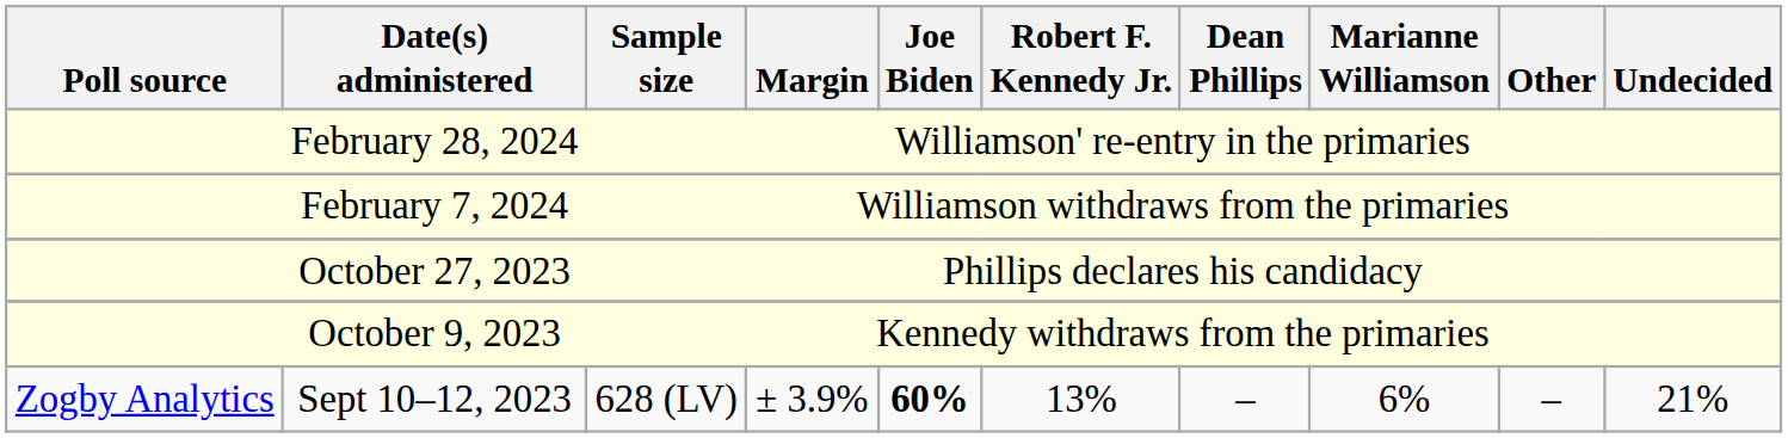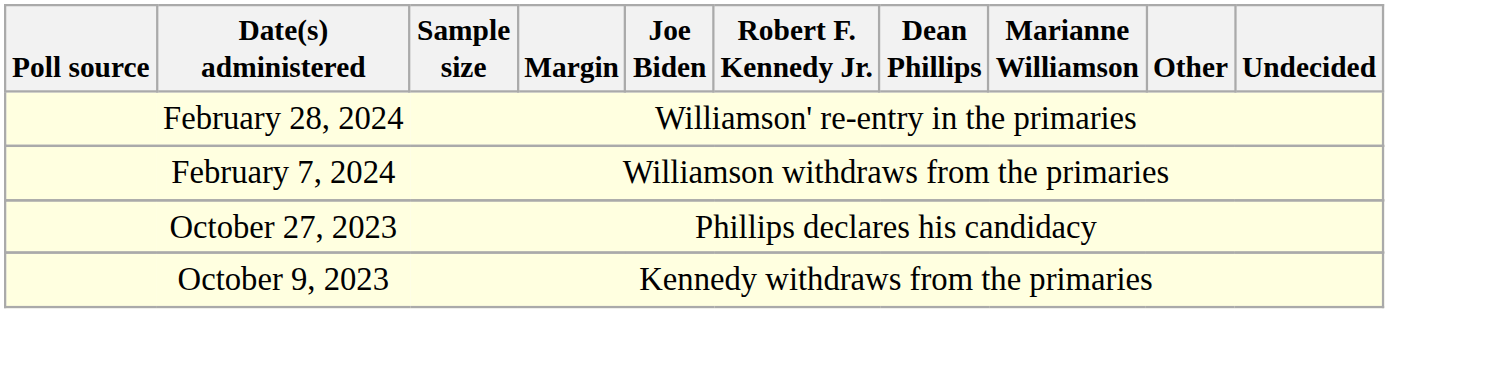 <table class="wikitable tpl-blanktable" style="font-size:90%;text-align:center;">
 <tr valign=bottom style="font-size:90%;">
 <th>Poll source</th>
 <th>Date(s)<br>administered</th>
 <th>Sample<br>size</th>
 <th>Margin<br></th>
 <th>Joe<br>Biden</th>
 <th>Robert F.<br>Kennedy Jr.</th>
 <th>Dean<br>Phillips</th>
 <th>Marianne<br>Williamson</th>
 <th>Other</th>
 <th>Undecided</th>
 </tr>
 <tr style=background:lightyellow>
 <td style=border-right-style:hidden></td>
 <td style=border-right-style:hidden>February 28, 2024</td>
 <td colspan=8>Williamson' re-entry in the primaries</td>
 </tr>
 <tr>
 </tr>
 <tr style=background:lightyellow>
 <td style=border-right-style:hidden></td>
 <td style=border-right-style:hidden>February 7, 2024</td>
 <td colspan=8>Williamson withdraws from the primaries</td>
 </tr>
 <tr>
 </tr>
 <tr style=background:lightyellow>
 <td style=border-right-style:hidden></td>
 <td style=border-right-style:hidden>October 27, 2023</td>
 <td colspan=8>Phillips declares his candidacy</td>
 </tr>
 <tr>
 </tr>
 <tr style=background:lightyellow>
 <td style=border-right-style:hidden></td>
 <td style=border-right-style:hidden>October 9, 2023</td>
 <td colspan=8>Kennedy withdraws from the primaries</td>
 </tr>
-<tr>
-<td><a href='#'>Zogby Analytics</a></td>
-<td>Sept 10–12, 2023</td>
-<td>628 (LV)</td>
-<td>± 3.9%</td>
-<td><strong>60%</strong></td>
-<td>13%</td>
-<td>–</td>
-<td>6%</td>
-<td>–</td>
-<td>21%</td>
-</tr>
 </table>
